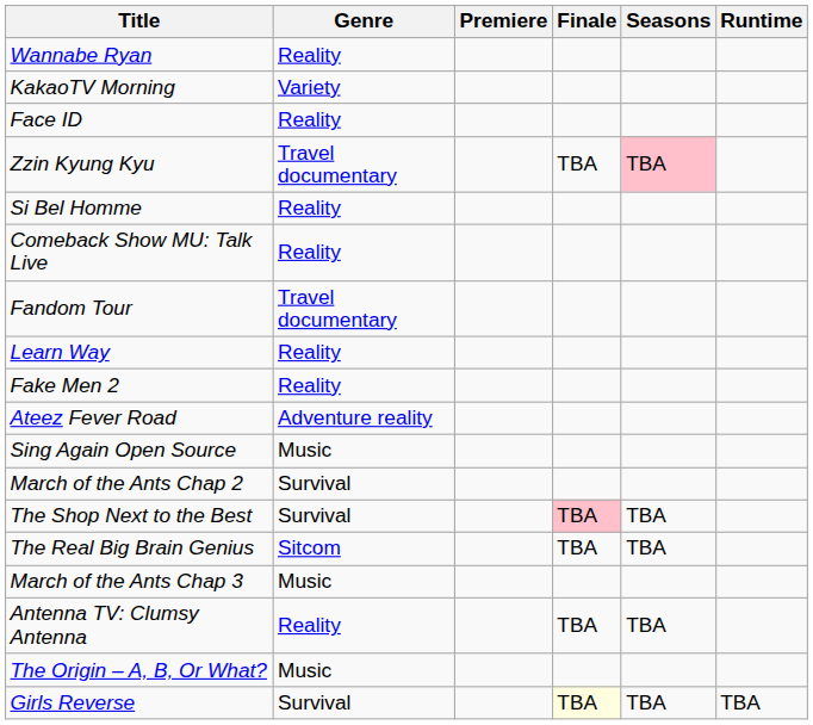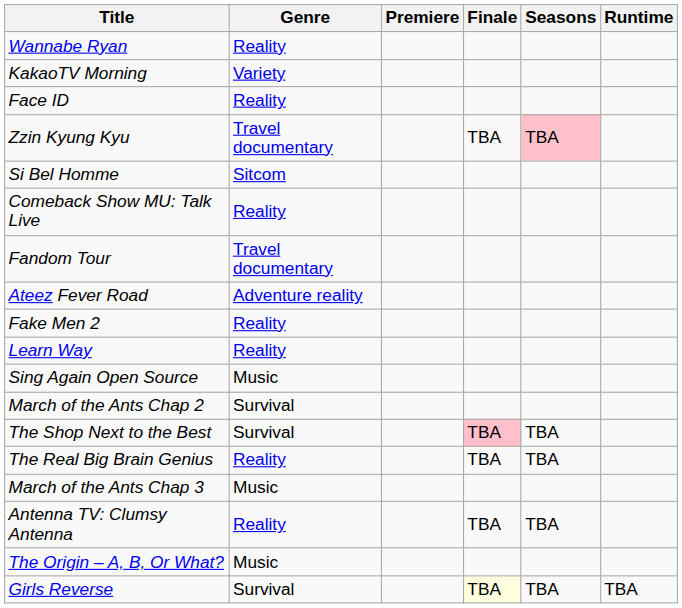 <table class="wikitable sortable" style="width:100%">
 <tr>
 <th>Title</th>
 <th>Genre</th>
 <th>Premiere</th>
 <th>Finale</th>
 <th>Seasons</th>
 <th>Runtime</th>
 </tr>
 <tr>
 <td><em><a href='#'>Wannabe Ryan</a></em></td>
 <td><a href='#'>Reality</a></td>
 <td></td>
 <td></td>
 <td></td>
 <td></td>
 </tr>
 <tr>
 <td><em>KakaoTV Morning</em></td>
 <td><a href='#'>Variety</a></td>
 <td></td>
 <td></td>
 <td></td>
 <td></td>
 </tr>
 <tr>
 <td><em>Face ID</em></td>
 <td><a href='#'>Reality</a></td>
 <td></td>
 <td></td>
 <td></td>
 <td></td>
 </tr>
 <tr>
 <td><em>Zzin Kyung Kyu</em></td>
 <td><a href='#'>Travel documentary</a></td>
 <td></td>
 <td>TBA</td>
 <td style="background: pink;">TBA</td>
 <td></td>
 </tr>
 <tr>
 <td><em>Si Bel Homme</em></td>
-<td><a href='#'>Reality</a></td>
+<td><a href='#'>Sitcom</a></td>
 <td></td>
 <td></td>
 <td></td>
 <td></td>
 </tr>
 <tr>
 <td><em>Comeback Show MU: Talk Live</em></td>
 <td><a href='#'>Reality</a></td>
 <td></td>
 <td></td>
 <td></td>
 <td></td>
 </tr>
 <tr>
 <td><em>Fandom Tour</em></td>
 <td><a href='#'>Travel documentary</a></td>
 <td></td>
 <td></td>
 <td></td>
 <td></td>
 </tr>
 <tr>
-<td><em><a href='#'>Learn Way</a></em></td>
-<td><a href='#'>Reality</a></td>
+<td><em><a href='#'>Ateez</a> Fever Road</em></td>
+<td><a href='#'>Adventure reality</a></td>
 <td></td>
 <td></td>
 <td></td>
 <td></td>
 </tr>
 <tr>
 <td><em>Fake Men 2</em></td>
 <td><a href='#'>Reality</a></td>
 <td></td>
 <td></td>
 <td></td>
 <td></td>
 </tr>
 <tr>
-<td><em><a href='#'>Ateez</a> Fever Road</em></td>
-<td><a href='#'>Adventure reality</a></td>
+<td><em><a href='#'>Learn Way</a></em></td>
+<td><a href='#'>Reality</a></td>
 <td></td>
 <td></td>
 <td></td>
 <td></td>
 </tr>
 <tr>
 <td><em>Sing Again Open Source</em></td>
 <td>Music</td>
 <td></td>
 <td></td>
 <td></td>
 <td></td>
 </tr>
 <tr>
 <td><em>March of the Ants Chap 2</em></td>
 <td>Survival</td>
 <td></td>
 <td></td>
 <td></td>
 <td></td>
 </tr>
 <tr>
 <td><em>The Shop Next to the Best</em></td>
 <td>Survival</td>
 <td></td>
 <td style="background: pink;">TBA</td>
 <td>TBA</td>
 <td></td>
 </tr>
 <tr>
 <td><em>The Real Big Brain Genius</em></td>
-<td><a href='#'>Sitcom</a></td>
+<td><a href='#'>Reality</a></td>
 <td></td>
 <td>TBA</td>
 <td>TBA</td>
 <td></td>
 </tr>
 <tr>
 <td><em>March of the Ants Chap 3</em></td>
 <td>Music</td>
 <td></td>
 <td></td>
 <td></td>
 <td></td>
 </tr>
 <tr>
 <td><em>Antenna TV: Clumsy Antenna</em></td>
 <td><a href='#'>Reality</a></td>
 <td></td>
 <td>TBA</td>
 <td>TBA</td>
 <td></td>
 </tr>
 <tr>
 <td><em><a href='#'>The Origin – A, B, Or What?</a></em></td>
 <td>Music</td>
 <td></td>
 <td></td>
 <td></td>
 <td></td>
 </tr>
 <tr>
 <td><em><a href='#'>Girls Reverse</a></em></td>
 <td>Survival</td>
 <td></td>
 <td style="background: lightyellow;">TBA</td>
 <td>TBA</td>
 <td>TBA</td>
 </tr>
 </table>
